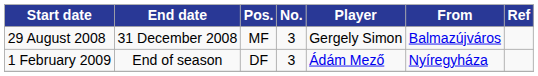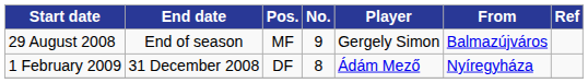 <table class="wikitable plainrowheaders sortable">
 <tr>
 <th style="background-color:#293896; color:#FFFFFF">Start date</th>
 <th style="background-color:#293896; color:#FFFFFF">End date</th>
 <th style="background-color:#293896; color:#FFFFFF">Pos.</th>
 <th style="background-color:#293896; color:#FFFFFF">No.</th>
 <th style="background-color:#293896; color:#FFFFFF">Player</th>
 <th style="background-color:#293896; color:#FFFFFF">From</th>
 <th style="background-color:#293896; color:#FFFFFF">Ref</th>
 </tr>
 <tr>
 <td>29 August 2008</td>
-<td style="text-align:center;">31 December 2008</td>
+<td style="text-align:center;">End of season</td>
 <td style="text-align:center;">MF</td>
-<td style="text-align:center;">3</td>
+<td style="text-align:center;">9</td>
 <td style="text-align:left;"> Gergely Simon</td>
 <td style="text-align:left;"><a href='#'>Balmazújváros</a></td>
 <td></td>
 </tr>
 <tr>
 <td>1 February 2009</td>
-<td style="text-align:center;">End of season</td>
+<td style="text-align:center;">31 December 2008</td>
 <td style="text-align:center;">DF</td>
-<td style="text-align:center;">3</td>
+<td style="text-align:center;">8</td>
 <td style="text-align:left;"> <a href='#'>Ádám Mező</a></td>
 <td style="text-align:left;"><a href='#'>Nyíregyháza</a></td>
 <td></td>
 </tr>
 <tr>
 </tr>
 </table>
